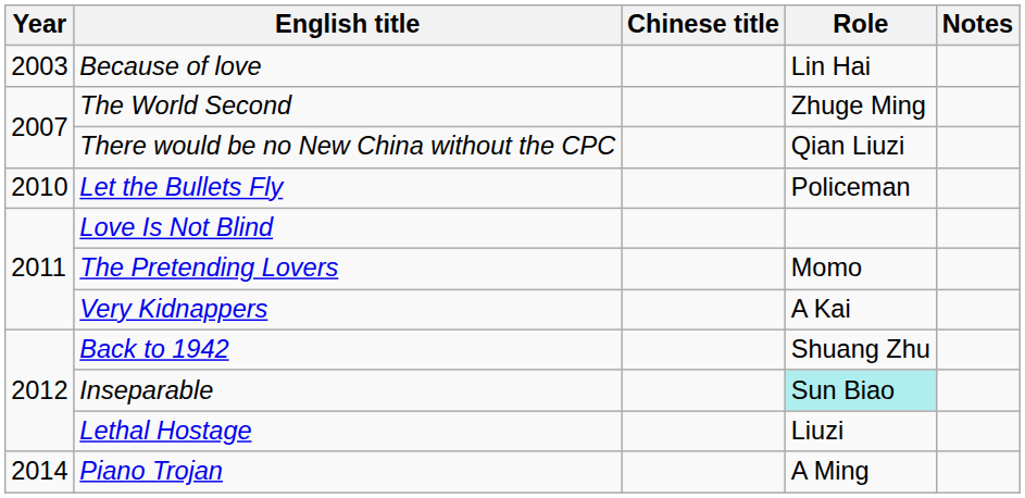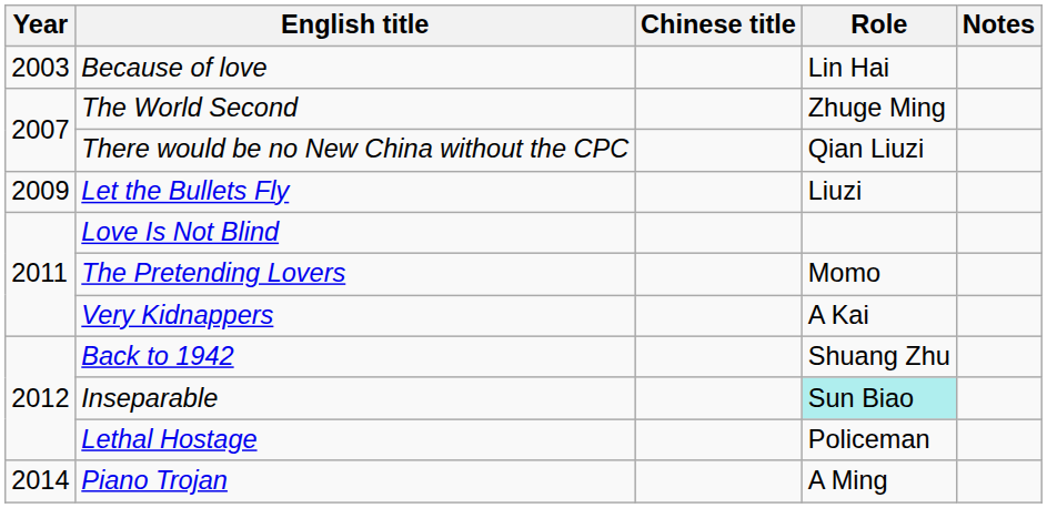 <table class="wikitable">
 <tr>
 <th>Year</th>
 <th>English title</th>
 <th>Chinese title</th>
 <th>Role</th>
 <th>Notes</th>
 </tr>
 <tr>
 <td>2003</td>
 <td><em>Because of love</em></td>
 <td></td>
 <td>Lin Hai</td>
 <td></td>
 </tr>
 <tr>
 <td rowspan="2">2007</td>
 <td><em>The World Second</em></td>
 <td></td>
 <td>Zhuge Ming</td>
 <td></td>
 </tr>
 <tr>
 <td><em>There would be no New China without the CPC</em></td>
 <td></td>
 <td>Qian Liuzi</td>
 <td></td>
 </tr>
 <tr>
-<td>2010</td>
+<td>2009</td>
 <td><em><a href='#'>Let the Bullets Fly</a></em></td>
 <td></td>
-<td>Policeman</td>
+<td>Liuzi</td>
 <td></td>
 </tr>
 <tr>
 <td rowspan="3">2011</td>
 <td><em><a href='#'>Love Is Not Blind</a></em></td>
 <td></td>
 <td></td>
 <td></td>
 </tr>
 <tr>
 <td><em><a href='#'>The Pretending Lovers</a></em></td>
 <td></td>
 <td>Momo</td>
 <td></td>
 </tr>
 <tr>
 <td><em><a href='#'>Very Kidnappers</a></em></td>
 <td></td>
 <td>A Kai</td>
 <td></td>
 </tr>
 <tr>
 <td rowspan="3">2012</td>
 <td><em><a href='#'>Back to 1942</a></em></td>
 <td></td>
 <td>Shuang Zhu</td>
 <td></td>
 </tr>
 <tr>
 <td><em>Inseparable</em></td>
 <td></td>
 <td style="background: paleturquoise;">Sun Biao</td>
 <td></td>
 </tr>
 <tr>
 <td><em><a href='#'>Lethal Hostage</a></em></td>
 <td></td>
-<td>Liuzi</td>
+<td>Policeman</td>
 <td></td>
 </tr>
 <tr>
 <td>2014</td>
 <td><em><a href='#'>Piano Trojan</a></em></td>
 <td></td>
 <td>A Ming</td>
 <td></td>
 </tr>
 </table>
